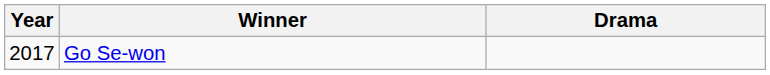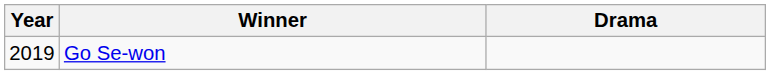 <table class="wikitable" style="width:600px">
 <tr>
 <th width=10>Year</th>
 <th>Winner</th>
 <th>Drama</th>
 </tr>
 <tr>
-<td>2017</td>
+<td>2019</td>
 <td><a href='#'>Go Se-won</a></td>
 <td><em></em></td>
 </tr>
 </table>
